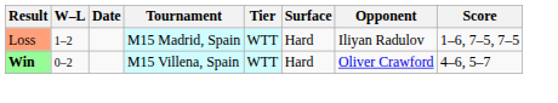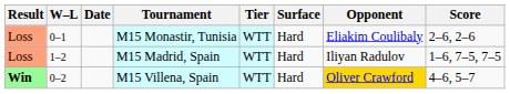 <table class="sortable wikitable">
 <tr>
 <th>Result</th>
 <th class="unsortable">W–L</th>
 <th>Date</th>
 <th>Tournament</th>
 <th>Tier</th>
 <th>Surface</th>
 <th>Opponent</th>
 <th class="unsortable">Score</th>
+</tr>
+<tr>
+<td bgcolor=ffa07a>Loss</td>
+<td><small>0–1</small></td>
+<td></td>
+<td style="background:#cffcff;">M15 Monastir, Tunisia</td>
+<td style="background:#cffcff;">WTT</td>
+<td>Hard</td>
+<td> <a href='#'>Eliakim Coulibaly</a></td>
+<td>2–6, 2–6</td>
 </tr>
 <tr>
 <td bgcolor=ffa07a>Loss</td>
 <td><small>1–2</small></td>
 <td></td>
 <td style="background:#cffcff;">M15 Madrid, Spain</td>
 <td style="background:#cffcff;">WTT</td>
 <td>Hard</td>
 <td> Iliyan Radulov</td>
 <td>1–6, 7–5, 7–5</td>
 </tr>
 <tr>
 <td bgcolor=98fb98><strong>Win</strong></td>
 <td><small>0–2</small></td>
 <td></td>
 <td style="background:#cffcff;">M15 Villena, Spain</td>
 <td style="background:#cffcff;">WTT</td>
 <td>Hard</td>
-<td> <a href='#'>Oliver Crawford</a></td>
+<td style="background: gold;"> <a href='#'>Oliver Crawford</a></td>
 <td>4–6, 5–7</td>
 </tr>
 </table>
